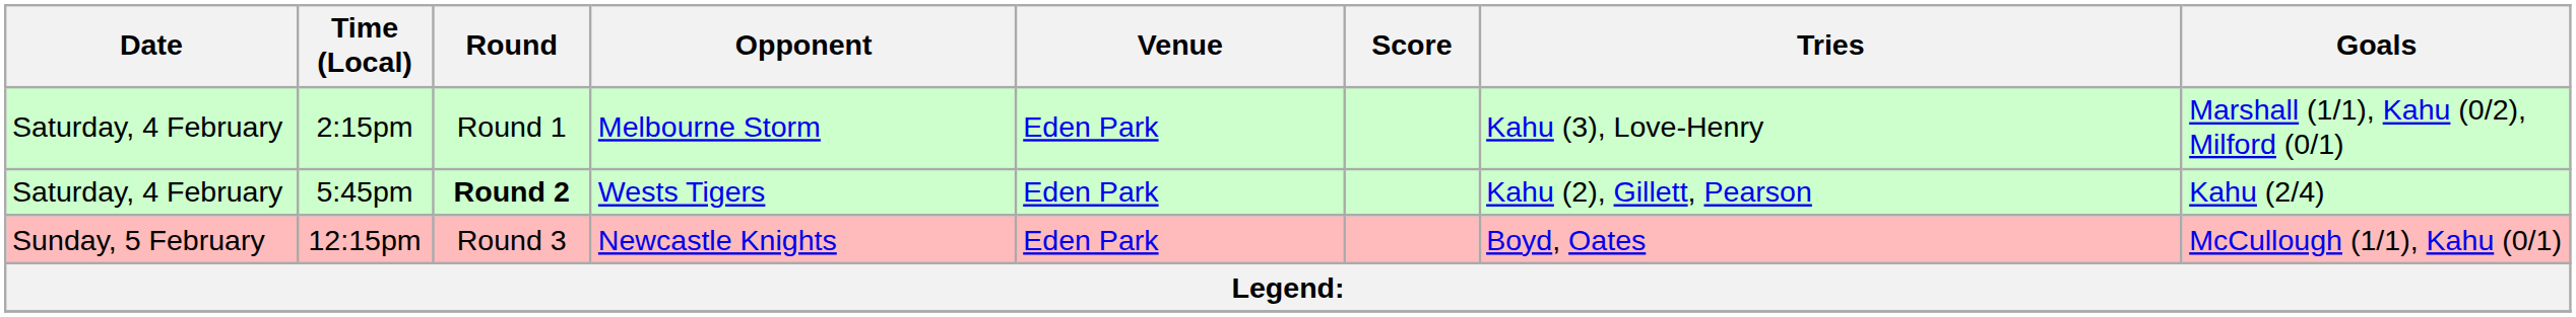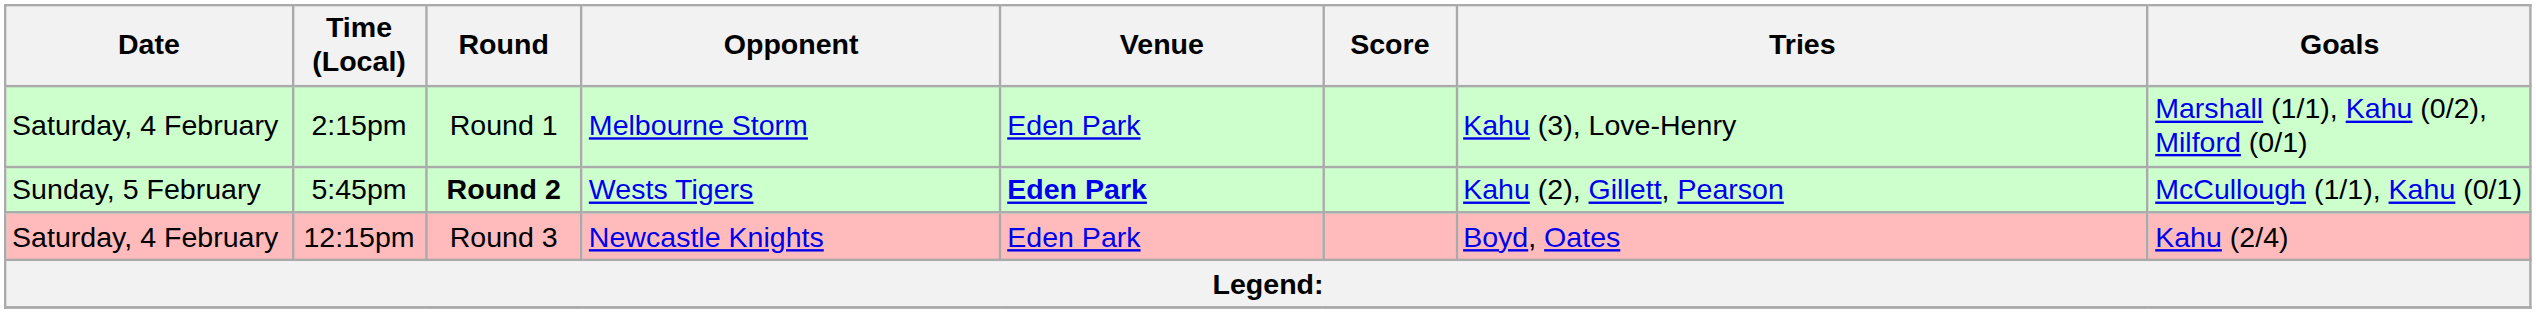 <table class="wikitable" style="font-size:75%;">
 <tr>
 <th width="115">Date</th>
 <th width="50">Time (Local)</th>
 <th width="60">Round</th>
 <th width="170">Opponent</th>
 <th width="130">Venue</th>
 <th width="50">Score</th>
 <th width="285">Tries</th>
 <th width="155">Goals</th>
 </tr>
 <tr bgcolor= #CCFFCC>
 <td>Saturday, 4 February</td>
 <td style="text-align:center;">2:15pm</td>
 <td style="text-align:center;">Round 1</td>
 <td> <a href='#'>Melbourne Storm</a></td>
 <td><a href='#'>Eden Park</a></td>
 <td style="text-align:center;"></td>
 <td><a href='#'>Kahu</a> (3), Love-Henry</td>
 <td><a href='#'>Marshall</a> (1/1), <a href='#'>Kahu</a> (0/2), <a href='#'>Milford</a> (0/1)</td>
 </tr>
 <tr bgcolor= #CCFFCC>
-<td>Saturday, 4 February</td>
+<td>Sunday, 5 February</td>
 <td style="text-align:center;">5:45pm</td>
 <td style="text-align:center;"><strong>Round 2</strong></td>
 <td> <a href='#'>Wests Tigers</a></td>
-<td><a href='#'>Eden Park</a></td>
+<td><strong><a href='#'>Eden Park</a></strong></td>
 <td style="text-align:center;"></td>
 <td><a href='#'>Kahu</a> (2), <a href='#'>Gillett</a>, <a href='#'>Pearson</a></td>
-<td><a href='#'>Kahu</a> (2/4)</td>
+<td><a href='#'>McCullough</a> (1/1), <a href='#'>Kahu</a> (0/1)</td>
 </tr>
 <tr bgcolor= #FFBBBB>
-<td>Sunday, 5 February</td>
+<td>Saturday, 4 February</td>
 <td style="text-align:center;">12:15pm</td>
 <td style="text-align:center;">Round 3</td>
 <td> <a href='#'>Newcastle Knights</a></td>
 <td><a href='#'>Eden Park</a></td>
 <td style="text-align:center;"></td>
 <td><a href='#'>Boyd</a>, <a href='#'>Oates</a></td>
-<td><a href='#'>McCullough</a> (1/1), <a href='#'>Kahu</a> (0/1)</td>
+<td><a href='#'>Kahu</a> (2/4)</td>
 </tr>
 <tr>
 <th colspan="8">Legend:   </th>
 </tr>
 <tr>
 </tr>
 </table>
